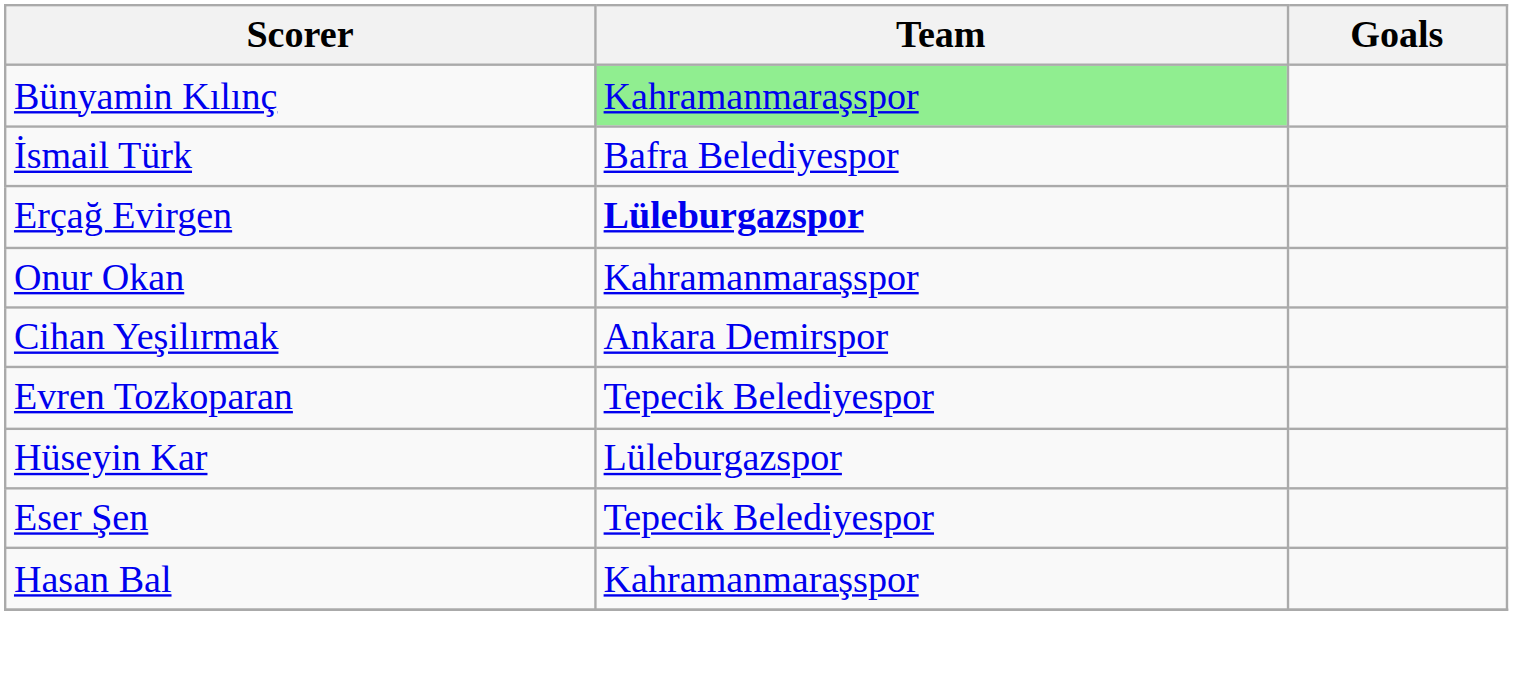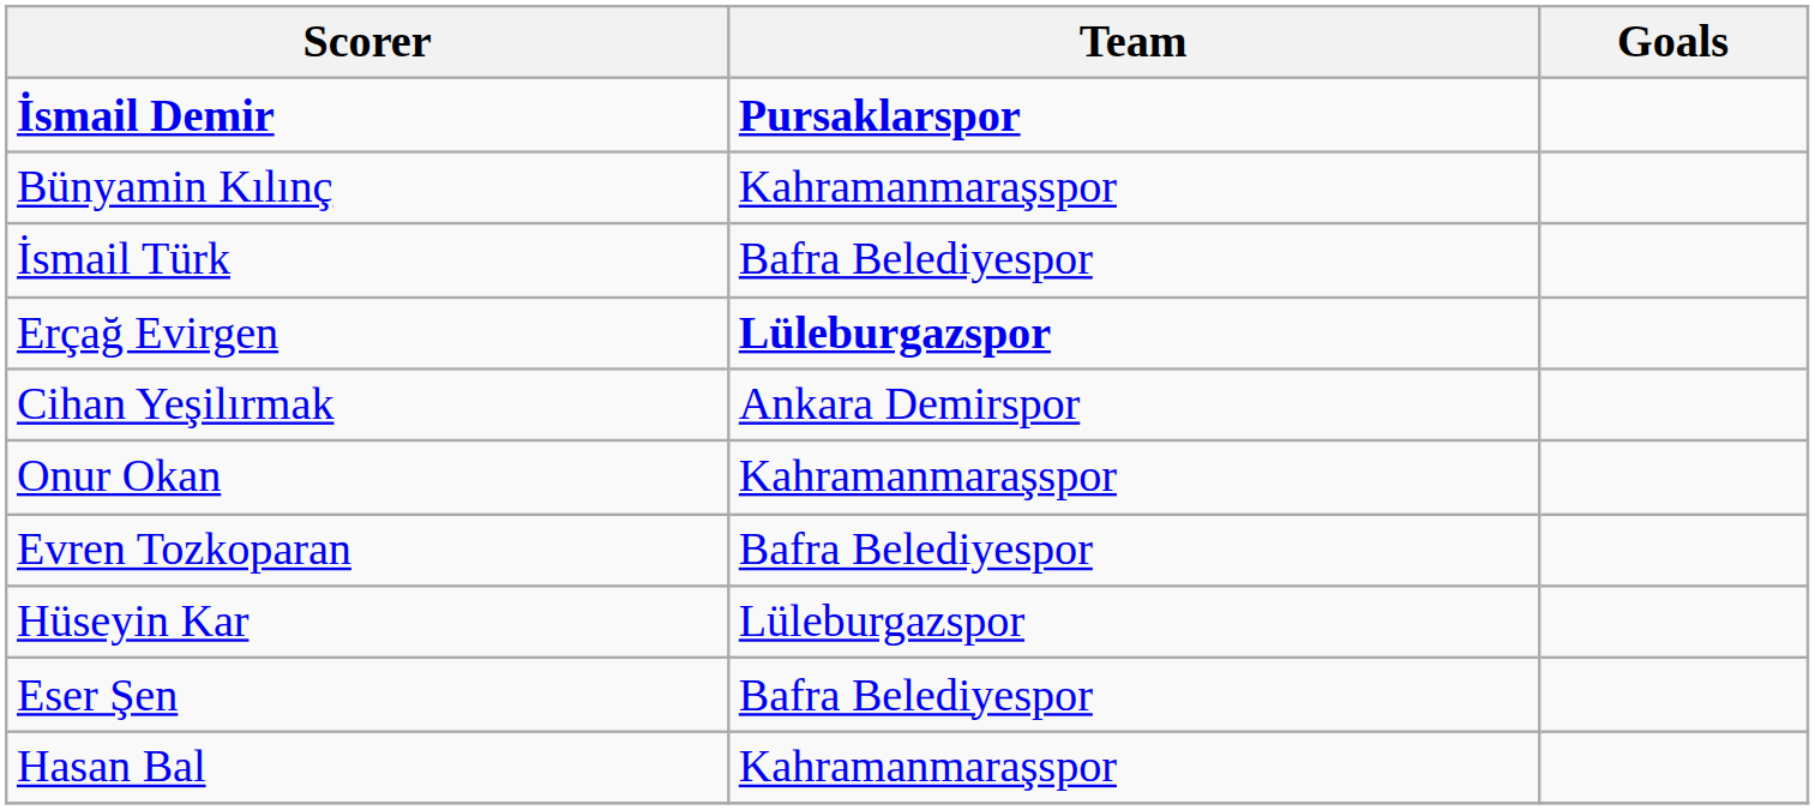 <table class="wikitable sortable" style="width:50%">
 <tr>
 <th>Scorer</th>
 <th>Team</th>
 <th>Goals</th>
 </tr>
 <tr>
+<td> <strong><a href='#'>İsmail Demir</a></strong></td>
+<td><strong><a href='#'>Pursaklarspor</a></strong></td>
+<td></td>
+</tr>
+<tr>
 <td> <a href='#'>Bünyamin Kılınç</a></td>
-<td style="background: lightgreen;"><a href='#'>Kahramanmaraşspor</a></td>
+<td><a href='#'>Kahramanmaraşspor</a></td>
 <td></td>
 </tr>
 <tr>
 <td> <a href='#'>İsmail Türk</a></td>
 <td><a href='#'>Bafra Belediyespor</a></td>
 <td></td>
 </tr>
 <tr>
 <td> <a href='#'>Erçağ Evirgen</a></td>
 <td><strong><a href='#'>Lüleburgazspor</a></strong></td>
 <td></td>
 </tr>
 <tr>
+<td> <a href='#'>Cihan Yeşilırmak</a></td>
+<td><a href='#'>Ankara Demirspor</a></td>
+<td></td>
+</tr>
+<tr>
 <td> <a href='#'>Onur Okan</a></td>
 <td><a href='#'>Kahramanmaraşspor</a></td>
 <td></td>
 </tr>
 <tr>
-<td> <a href='#'>Cihan Yeşilırmak</a></td>
-<td><a href='#'>Ankara Demirspor</a></td>
-<td></td>
-</tr>
-<tr>
 <td> <a href='#'>Evren Tozkoparan</a></td>
-<td><a href='#'>Tepecik Belediyespor</a></td>
+<td><a href='#'>Bafra Belediyespor</a></td>
 <td></td>
 </tr>
 <tr>
 <td> <a href='#'>Hüseyin Kar</a></td>
 <td><a href='#'>Lüleburgazspor</a></td>
 <td></td>
 </tr>
 <tr>
 <td> <a href='#'>Eser Şen</a></td>
-<td><a href='#'>Tepecik Belediyespor</a></td>
+<td><a href='#'>Bafra Belediyespor</a></td>
 <td></td>
 </tr>
 <tr>
 <td> <a href='#'>Hasan Bal</a></td>
 <td><a href='#'>Kahramanmaraşspor</a></td>
 <td></td>
 </tr>
 <tr>
 </tr>
 </table>
